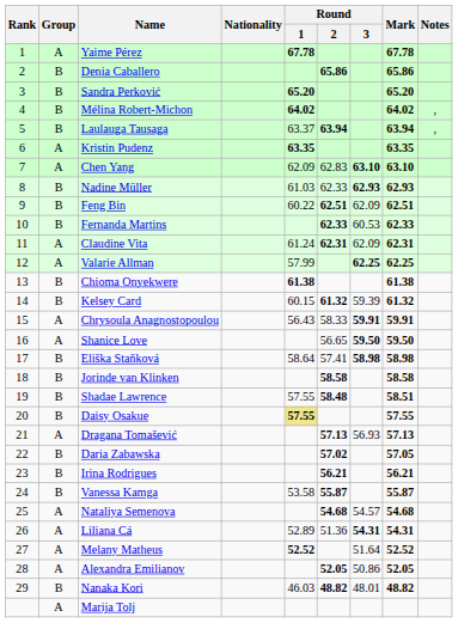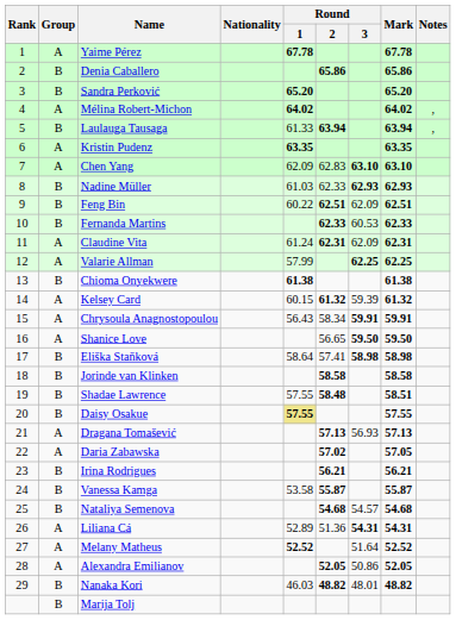 <table class="wikitable sortable" style="text-align:center">
 <tr>
 <th rowspan=2>Rank</th>
 <th rowspan=2>Group</th>
 <th rowspan=2>Name</th>
 <th rowspan=2>Nationality</th>
 <th colspan=3>Round</th>
 <th rowspan=2>Mark</th>
 <th rowspan=2>Notes</th>
 </tr>
 <tr>
 <th>1</th>
 <th>2</th>
 <th>3</th>
 </tr>
 <tr bgcolor=ccffcc>
 <td>1</td>
 <td>A</td>
 <td align=left><a href='#'>Yaime Pérez</a></td>
 <td align=left></td>
 <td><strong>67.78</strong></td>
 <td></td>
 <td></td>
 <td><strong>67.78</strong></td>
 <td></td>
 </tr>
 <tr bgcolor=ccffcc>
 <td>2</td>
 <td>B</td>
 <td align=left><a href='#'>Denia Caballero</a></td>
 <td align=left></td>
 <td></td>
 <td><strong>65.86</strong></td>
 <td></td>
 <td><strong>65.86</strong></td>
 <td></td>
 </tr>
 <tr bgcolor=ccffcc>
 <td>3</td>
 <td>B</td>
 <td align=left><a href='#'>Sandra Perković</a></td>
 <td align=left></td>
 <td><strong>65.20</strong></td>
 <td></td>
 <td></td>
 <td><strong>65.20</strong></td>
 <td></td>
 </tr>
 <tr bgcolor=ccffcc>
 <td>4</td>
-<td>B</td>
+<td>A</td>
 <td align=left><a href='#'>Mélina Robert-Michon</a></td>
 <td align=left></td>
 <td><strong>64.02</strong></td>
 <td></td>
 <td></td>
 <td><strong>64.02</strong></td>
 <td>, </td>
 </tr>
 <tr bgcolor=ccffcc>
 <td>5</td>
 <td>B</td>
 <td align=left><a href='#'>Laulauga Tausaga</a></td>
 <td align=left></td>
-<td>63.37</td>
+<td>61.33</td>
 <td><strong>63.94</strong></td>
 <td></td>
 <td><strong>63.94</strong></td>
 <td>, </td>
 </tr>
 <tr bgcolor=ccffcc>
 <td>6</td>
 <td>A</td>
 <td align=left><a href='#'>Kristin Pudenz</a></td>
 <td align=left></td>
 <td><strong>63.35</strong></td>
 <td></td>
 <td></td>
 <td><strong>63.35</strong></td>
 <td></td>
 </tr>
 <tr bgcolor=ccffcc>
 <td>7</td>
 <td>A</td>
 <td align=left><a href='#'>Chen Yang</a></td>
 <td align=left></td>
 <td>62.09</td>
 <td>62.83</td>
 <td><strong>63.10</strong></td>
 <td><strong>63.10</strong></td>
 <td></td>
 </tr>
 <tr bgcolor=ddffdd>
 <td>8</td>
 <td>B</td>
 <td align=left><a href='#'>Nadine Müller</a></td>
 <td align=left></td>
 <td>61.03</td>
 <td>62.33</td>
 <td><strong>62.93</strong></td>
 <td><strong>62.93</strong></td>
 <td></td>
 </tr>
 <tr bgcolor=ddffdd>
 <td>9</td>
 <td>B</td>
 <td align=left><a href='#'>Feng Bin</a></td>
 <td align=left></td>
 <td>60.22</td>
 <td><strong>62.51</strong></td>
 <td>62.09</td>
 <td><strong>62.51</strong></td>
 <td></td>
 </tr>
 <tr bgcolor=ddffdd>
 <td>10</td>
 <td>B</td>
 <td align=left><a href='#'>Fernanda Martins</a></td>
 <td align=left></td>
 <td></td>
 <td><strong>62.33</strong></td>
 <td>60.53</td>
 <td><strong>62.33</strong></td>
 <td></td>
 </tr>
 <tr bgcolor=ddffdd>
 <td>11</td>
 <td>A</td>
 <td align=left><a href='#'>Claudine Vita</a></td>
 <td align=left></td>
 <td>61.24</td>
 <td><strong>62.31</strong></td>
 <td>62.09</td>
 <td><strong>62.31</strong></td>
 <td></td>
 </tr>
 <tr bgcolor=ddffdd>
 <td>12</td>
 <td>A</td>
 <td align=left><a href='#'>Valarie Allman</a></td>
 <td align=left></td>
 <td>57.99</td>
 <td></td>
 <td><strong>62.25</strong></td>
 <td><strong>62.25</strong></td>
 <td></td>
 </tr>
 <tr>
 <td>13</td>
 <td>B</td>
 <td align=left><a href='#'>Chioma Onyekwere</a></td>
 <td align=left></td>
 <td><strong>61.38</strong></td>
 <td></td>
 <td></td>
 <td><strong>61.38</strong></td>
 <td></td>
 </tr>
 <tr>
 <td>14</td>
-<td>B</td>
+<td>A</td>
 <td align=left><a href='#'>Kelsey Card</a></td>
 <td align=left></td>
 <td>60.15</td>
 <td><strong>61.32</strong></td>
 <td>59.39</td>
 <td><strong>61.32</strong></td>
 <td></td>
 </tr>
 <tr>
 <td>15</td>
 <td>A</td>
 <td align=left><a href='#'>Chrysoula Anagnostopoulou</a></td>
 <td align=left></td>
 <td>56.43</td>
-<td>58.33</td>
+<td>58.34</td>
 <td><strong>59.91</strong></td>
 <td><strong>59.91</strong></td>
 <td></td>
 </tr>
 <tr>
 <td>16</td>
 <td>A</td>
 <td align=left><a href='#'>Shanice Love</a></td>
 <td align=left></td>
 <td></td>
 <td>56.65</td>
 <td><strong>59.50</strong></td>
 <td><strong>59.50</strong></td>
 <td></td>
 </tr>
 <tr>
 <td>17</td>
 <td>B</td>
 <td align=left><a href='#'>Eliška Staňková</a></td>
 <td align=left></td>
 <td>58.64</td>
 <td>57.41</td>
 <td><strong>58.98</strong></td>
 <td><strong>58.98</strong></td>
 <td></td>
 </tr>
 <tr>
 <td>18</td>
 <td>B</td>
 <td align=left><a href='#'>Jorinde van Klinken</a></td>
 <td align=left></td>
 <td></td>
 <td><strong>58.58</strong></td>
 <td></td>
 <td><strong>58.58</strong></td>
 <td></td>
 </tr>
 <tr>
 <td>19</td>
 <td>B</td>
 <td align=left><a href='#'>Shadae Lawrence</a></td>
 <td align=left></td>
 <td>57.55</td>
 <td><strong>58.48</strong></td>
 <td></td>
 <td><strong>58.51</strong></td>
 <td></td>
 </tr>
 <tr>
 <td>20</td>
 <td>B</td>
 <td align=left><a href='#'>Daisy Osakue</a></td>
 <td align=left></td>
 <td style="background: khaki;"><strong>57.55</strong></td>
 <td></td>
 <td></td>
 <td><strong>57.55</strong></td>
 <td></td>
 </tr>
 <tr>
 <td>21</td>
 <td>A</td>
 <td align=left><a href='#'>Dragana Tomašević</a></td>
 <td align=left></td>
 <td></td>
 <td><strong>57.13</strong></td>
 <td>56.93</td>
 <td><strong>57.13</strong></td>
 <td></td>
 </tr>
 <tr>
 <td>22</td>
-<td>B</td>
+<td>A</td>
 <td align=left><a href='#'>Daria Zabawska</a></td>
 <td align=left></td>
 <td></td>
 <td><strong>57.02</strong></td>
 <td></td>
 <td><strong>57.05</strong></td>
 <td></td>
 </tr>
 <tr>
 <td>23</td>
 <td>B</td>
 <td align=left><a href='#'>Irina Rodrigues</a></td>
 <td align=left></td>
 <td></td>
 <td><strong>56.21</strong></td>
 <td></td>
 <td><strong>56.21</strong></td>
 <td></td>
 </tr>
 <tr>
 <td>24</td>
 <td>B</td>
 <td align=left><a href='#'>Vanessa Kamga</a></td>
 <td align=left></td>
 <td>53.58</td>
 <td><strong>55.87</strong></td>
 <td></td>
 <td><strong>55.87</strong></td>
 <td></td>
 </tr>
 <tr>
 <td>25</td>
-<td>A</td>
+<td>B</td>
 <td align=left><a href='#'>Nataliya Semenova</a></td>
 <td align=left></td>
 <td></td>
 <td><strong>54.68</strong></td>
 <td>54.57</td>
 <td><strong>54.68</strong></td>
 <td></td>
 </tr>
 <tr>
 <td>26</td>
 <td>A</td>
 <td align=left><a href='#'>Liliana Cá</a></td>
 <td align=left></td>
 <td>52.89</td>
 <td>51.36</td>
 <td><strong>54.31</strong></td>
 <td><strong>54.31</strong></td>
 <td></td>
 </tr>
 <tr>
 <td>27</td>
 <td>A</td>
 <td align=left><a href='#'>Melany Matheus</a></td>
 <td align=left></td>
 <td><strong>52.52</strong></td>
 <td></td>
 <td>51.64</td>
 <td><strong>52.52</strong></td>
 <td></td>
 </tr>
 <tr>
 <td>28</td>
 <td>A</td>
 <td align=left><a href='#'>Alexandra Emilianov</a></td>
 <td align=left></td>
 <td></td>
 <td><strong>52.05</strong></td>
 <td>50.86</td>
 <td><strong>52.05</strong></td>
 <td></td>
 </tr>
 <tr>
 <td>29</td>
 <td>B</td>
 <td align=left><a href='#'>Nanaka Kori</a></td>
 <td align=left></td>
 <td>46.03</td>
 <td><strong>48.82</strong></td>
 <td>48.01</td>
 <td><strong>48.82</strong></td>
 <td></td>
 </tr>
 <tr>
 <td></td>
-<td>A</td>
+<td>B</td>
 <td align=left><a href='#'>Marija Tolj</a></td>
 <td align=left></td>
 <td></td>
 <td></td>
 <td></td>
 <td><strong></strong></td>
 <td></td>
 </tr>
 </table>
